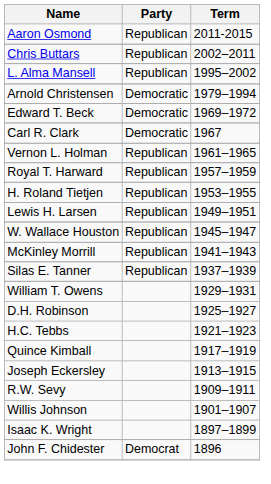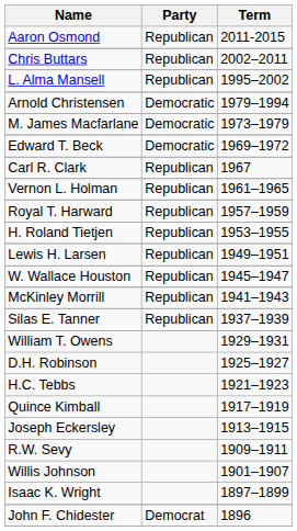 <table class="wikitable">
 <tr>
 <th>Name</th>
 <th>Party</th>
 <th>Term</th>
 </tr>
 <tr>
 <td><a href='#'>Aaron Osmond</a></td>
 <td>Republican</td>
 <td>2011-2015</td>
 </tr>
 <tr>
 </tr>
 <tr>
 <td><a href='#'>Chris Buttars</a></td>
 <td>Republican</td>
 <td>2002–2011</td>
 </tr>
 <tr>
 </tr>
 <tr>
 <td><a href='#'>L. Alma Mansell</a></td>
 <td>Republican</td>
 <td>1995–2002</td>
 </tr>
 <tr>
 </tr>
 <tr>
 <td>Arnold Christensen</td>
 <td>Democratic</td>
 <td>1979–1994</td>
 </tr>
 <tr>
 </tr>
 <tr>
+<td>M. James Macfarlane</td>
+<td>Democratic</td>
+<td>1973–1979</td>
+</tr>
+<tr>
 </tr>
 <tr>
 <td>Edward T. Beck</td>
 <td>Democratic</td>
 <td>1969–1972</td>
 </tr>
 <tr>
 </tr>
 <tr>
 <td>Carl R. Clark</td>
-<td>Democratic</td>
+<td>Republican</td>
 <td>1967</td>
 </tr>
 <tr>
 </tr>
 <tr>
 <td>Vernon L. Holman</td>
 <td>Republican</td>
 <td>1961–1965</td>
 </tr>
 <tr>
 </tr>
 <tr>
 <td>Royal T. Harward</td>
 <td>Republican</td>
 <td>1957–1959</td>
 </tr>
 <tr>
 </tr>
 <tr>
 <td>H. Roland Tietjen</td>
 <td>Republican</td>
 <td>1953–1955</td>
 </tr>
 <tr>
 </tr>
 <tr>
 <td>Lewis H. Larsen</td>
 <td>Republican</td>
 <td>1949–1951</td>
 </tr>
 <tr>
 </tr>
 <tr>
 <td>W. Wallace Houston</td>
 <td>Republican</td>
 <td>1945–1947</td>
 </tr>
 <tr>
 </tr>
 <tr>
 <td>McKinley Morrill</td>
 <td>Republican</td>
 <td>1941–1943</td>
 </tr>
 <tr>
 </tr>
 <tr>
 <td>Silas E. Tanner</td>
 <td>Republican</td>
 <td>1937–1939</td>
 </tr>
 <tr>
 </tr>
 <tr>
 </tr>
 <tr O.C. Bowman || Republican || 1933–1935>
 </tr>
 <tr>
 <td>William T. Owens</td>
 <td></td>
 <td>1929–1931</td>
 </tr>
 <tr>
 <td>D.H. Robinson</td>
 <td></td>
 <td>1925–1927</td>
 </tr>
 <tr>
 <td>H.C. Tebbs</td>
 <td></td>
 <td>1921–1923</td>
 </tr>
 <tr>
 <td>Quince Kimball</td>
 <td></td>
 <td>1917–1919</td>
 </tr>
 <tr>
 <td>Joseph Eckersley</td>
 <td></td>
 <td>1913–1915</td>
 </tr>
 <tr>
 <td>R.W. Sevy</td>
 <td></td>
 <td>1909–1911</td>
 </tr>
 <tr>
 <td>Willis Johnson</td>
 <td></td>
 <td>1901–1907</td>
 </tr>
 <tr>
 <td>Isaac K. Wright</td>
 <td></td>
 <td>1897–1899</td>
 </tr>
 <tr>
 </tr>
 <tr>
 <td>John F. Chidester</td>
 <td>Democrat</td>
 <td>1896</td>
 </tr>
 <tr>
 </tr>
 </table>
